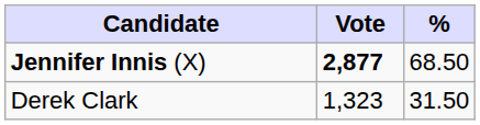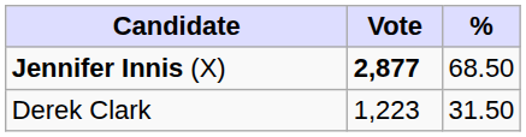 <table class="wikitable">
 <tr>
 <th style="background:#ddf; width:200px;">Candidate</th>
 <th style="background:#ddf; width:50px;">Vote</th>
 <th style="background:#ddf; width:30px;">%</th>
 </tr>
 <tr>
 <td><strong>Jennifer Innis</strong> (X)</td>
 <td><strong>2,877</strong></td>
 <td>68.50</td>
 </tr>
 <tr>
 <td>Derek Clark</td>
-<td>1,323</td>
+<td>1,223</td>
 <td>31.50</td>
 </tr>
 </table>
